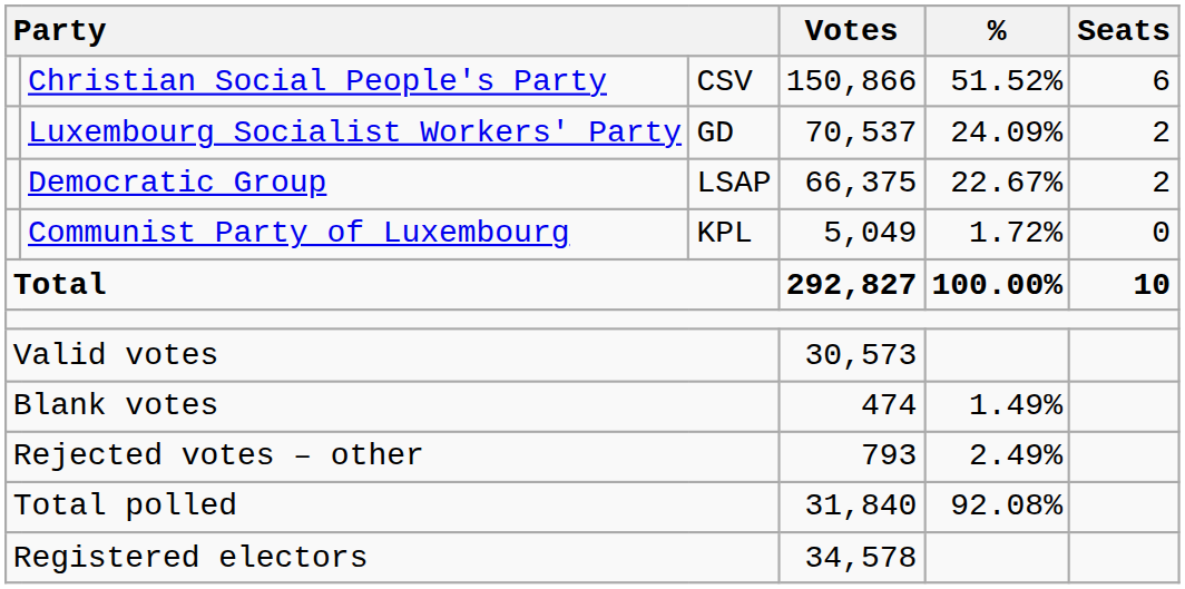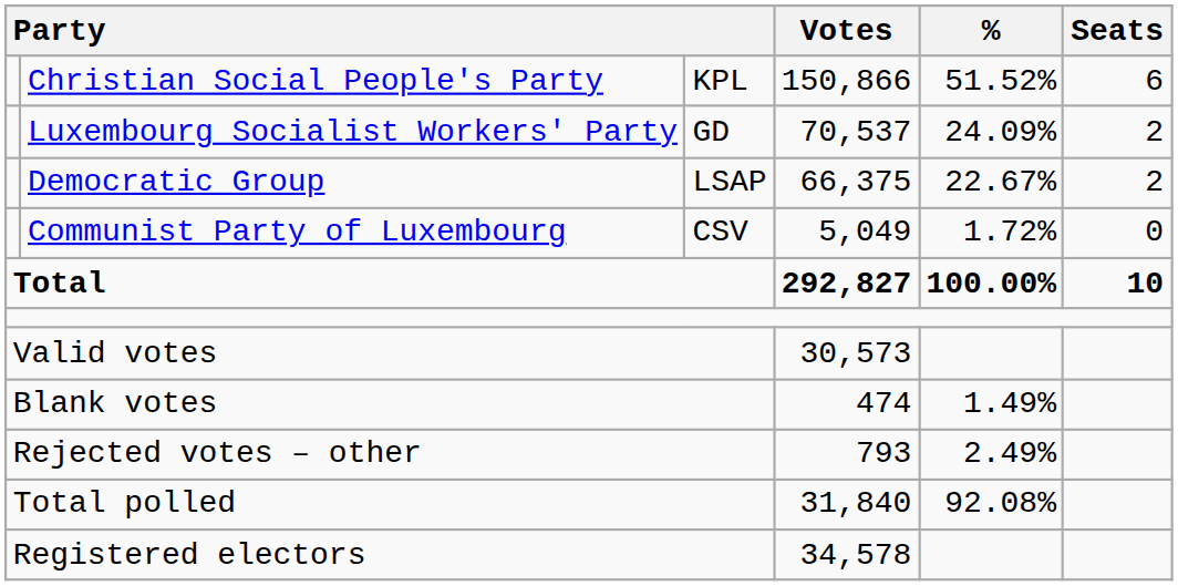 <table class="wikitable" border="1" style="text-align:right;">
 <tr>
 <th style="text-align:left;" valign=bottom colspan=3>Party</th>
 <th align=center valign=bottom width="50">Votes</th>
 <th align=center valign=bottom width="50">%</th>
 <th align=center>Seats</th>
 </tr>
 <tr>
 <td></td>
 <td align=left><a href='#'>Christian Social People's Party</a></td>
-<td align=left>CSV</td>
+<td align=left>KPL</td>
 <td>150,866</td>
 <td>51.52%</td>
 <td>6</td>
 </tr>
 <tr>
 <td></td>
 <td align=left><a href='#'>Luxembourg Socialist Workers' Party</a></td>
 <td align=left>GD</td>
 <td>70,537</td>
 <td>24.09%</td>
 <td>2</td>
 </tr>
 <tr>
 <td></td>
 <td align=left><a href='#'>Democratic Group</a></td>
 <td align=left>LSAP</td>
 <td>66,375</td>
 <td>22.67%</td>
 <td>2</td>
 </tr>
 <tr>
 <td></td>
 <td align=left><a href='#'>Communist Party of Luxembourg</a></td>
-<td align=left>KPL</td>
+<td align=left>CSV</td>
 <td>5,049</td>
 <td>1.72%</td>
 <td>0</td>
 </tr>
 <tr style="font-weight:bold">
 <td align=left colspan=3>Total</td>
 <td>292,827</td>
 <td>100.00%</td>
 <td>10</td>
 </tr>
 <tr>
 <td colspan=6 height="2"></td>
 </tr>
 <tr>
 <td align=left colspan=3>Valid votes</td>
 <td>30,573</td>
 <td></td>
 <td></td>
 </tr>
 <tr>
 <td align=left colspan=3>Blank votes</td>
 <td>474</td>
 <td>1.49%</td>
 <td></td>
 </tr>
 <tr>
 <td align=left colspan=3>Rejected votes – other</td>
 <td>793</td>
 <td>2.49%</td>
 <td></td>
 </tr>
 <tr>
 <td align=left colspan=3>Total polled</td>
 <td>31,840</td>
 <td>92.08%</td>
 <td></td>
 </tr>
 <tr>
 <td align=left colspan=3>Registered electors</td>
 <td>34,578</td>
 <td></td>
 <td></td>
 </tr>
 </table>
